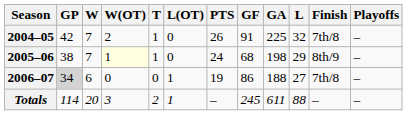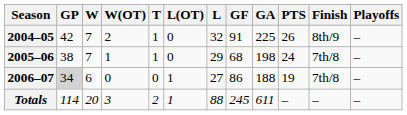 <table class="wikitable">
 <tr style="font-weight:bold; background-color:#dddddd;" |>
 <th>Season</th>
 <th>GP</th>
 <th>W</th>
 <th>W(OT)</th>
 <th>T</th>
 <th>L(OT)</th>
-<th>PTS</th>
+<th>L</th>
 <th>GF</th>
 <th>GA</th>
-<th>L</th>
+<th>PTS</th>
 <th>Finish</th>
 <th>Playoffs</th>
 </tr>
 <tr>
 <th>2004–05</th>
 <td>42</td>
 <td>7</td>
 <td>2</td>
 <td>1</td>
 <td>0</td>
-<td>26</td>
+<td>32</td>
 <td>91</td>
 <td>225</td>
-<td>32</td>
-<td>7th/8</td>
+<td>26</td>
+<td>8th/9</td>
 <td>–</td>
 </tr>
 <tr>
 <th>2005–06</th>
 <td>38</td>
 <td>7</td>
-<td style="background: lightyellow;">1</td>
+<td>1</td>
 <td>1</td>
 <td>0</td>
-<td>24</td>
+<td>29</td>
 <td>68</td>
 <td>198</td>
-<td>29</td>
-<td>8th/9</td>
+<td>24</td>
+<td>7th/8</td>
 <td>–</td>
 </tr>
 <tr>
 <th>2006–07</th>
 <td style="background: lightgrey;">34</td>
 <td>6</td>
 <td>0</td>
 <td>0</td>
 <td>1</td>
-<td>19</td>
+<td>27</td>
 <td>86</td>
 <td>188</td>
-<td>27</td>
+<td>19</td>
 <td>7th/8</td>
 <td>–</td>
 </tr>
 <tr>
 <th><em>Totals</em></th>
 <td><em>114</em></td>
 <td><em>20</em></td>
 <td><em>3</em></td>
 <td><em>2</em></td>
 <td><em>1</em></td>
-<td>–</td>
+<td><em>88</em></td>
 <td><em>245</em></td>
 <td><em>611</em></td>
-<td><em>88</em></td>
+<td>–</td>
 <td>–</td>
 <td>–</td>
 </tr>
 </table>
